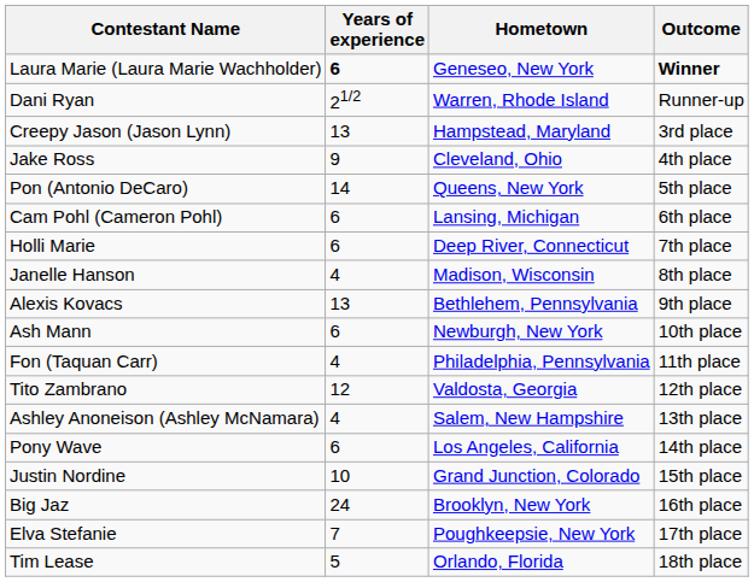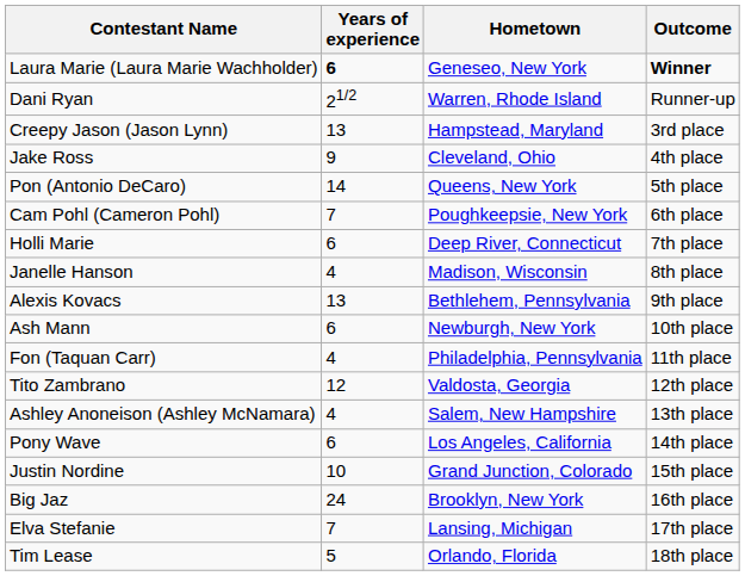 <table class="wikitable sortable">
 <tr>
 <th>Contestant Name</th>
 <th>Years of<br>experience</th>
 <th>Hometown</th>
 <th>Outcome</th>
 </tr>
 <tr>
 <td>Laura Marie (Laura Marie Wachholder)</td>
 <td><strong>6</strong></td>
 <td><a href='#'>Geneseo, New York</a></td>
 <td><strong>Winner</strong></td>
 </tr>
 <tr>
 <td>Dani Ryan</td>
 <td>2<sup>1/2</sup></td>
 <td><a href='#'>Warren, Rhode Island</a></td>
 <td>Runner-up</td>
 </tr>
 <tr>
 <td>Creepy Jason (Jason Lynn)</td>
 <td>13</td>
 <td><a href='#'>Hampstead, Maryland</a></td>
 <td>3rd place</td>
 </tr>
 <tr>
 <td>Jake Ross</td>
 <td>9</td>
 <td><a href='#'>Cleveland, Ohio</a></td>
 <td>4th place</td>
 </tr>
 <tr>
 <td>Pon (Antonio DeCaro)</td>
 <td>14</td>
 <td><a href='#'>Queens, New York</a></td>
 <td>5th place</td>
 </tr>
 <tr>
 <td>Cam Pohl (Cameron Pohl)</td>
-<td>6</td>
-<td><a href='#'>Lansing, Michigan</a></td>
+<td>7</td>
+<td><a href='#'>Poughkeepsie, New York</a></td>
 <td>6th place</td>
 </tr>
 <tr>
 <td>Holli Marie</td>
 <td>6</td>
 <td><a href='#'>Deep River, Connecticut</a></td>
 <td>7th place</td>
 </tr>
 <tr>
 <td>Janelle Hanson</td>
 <td>4</td>
 <td><a href='#'>Madison, Wisconsin</a></td>
 <td>8th place</td>
 </tr>
 <tr>
 <td>Alexis Kovacs</td>
 <td>13</td>
 <td><a href='#'>Bethlehem, Pennsylvania</a></td>
 <td>9th place</td>
 </tr>
 <tr>
 <td>Ash Mann</td>
 <td>6</td>
 <td><a href='#'>Newburgh, New York</a></td>
 <td>10th place</td>
 </tr>
 <tr>
 <td>Fon (Taquan Carr)</td>
 <td>4</td>
 <td><a href='#'>Philadelphia, Pennsylvania</a></td>
 <td>11th place</td>
 </tr>
 <tr>
 <td>Tito Zambrano</td>
 <td>12</td>
 <td><a href='#'>Valdosta, Georgia</a></td>
 <td>12th place</td>
 </tr>
 <tr>
 <td>Ashley Anoneison (Ashley McNamara)</td>
 <td>4</td>
 <td><a href='#'>Salem, New Hampshire</a></td>
 <td>13th place</td>
 </tr>
 <tr>
 <td>Pony Wave</td>
 <td>6</td>
 <td><a href='#'>Los Angeles, California</a></td>
 <td>14th place</td>
 </tr>
 <tr>
 <td>Justin Nordine</td>
 <td>10</td>
 <td><a href='#'>Grand Junction, Colorado</a></td>
 <td>15th place</td>
 </tr>
 <tr>
 <td>Big Jaz</td>
 <td>24</td>
 <td><a href='#'>Brooklyn, New York</a></td>
 <td>16th place</td>
 </tr>
 <tr>
 <td>Elva Stefanie</td>
 <td>7</td>
-<td><a href='#'>Poughkeepsie, New York</a></td>
+<td><a href='#'>Lansing, Michigan</a></td>
 <td>17th place</td>
 </tr>
 <tr>
 <td>Tim Lease</td>
 <td>5</td>
 <td><a href='#'>Orlando, Florida</a></td>
 <td>18th place</td>
 </tr>
 </table>
